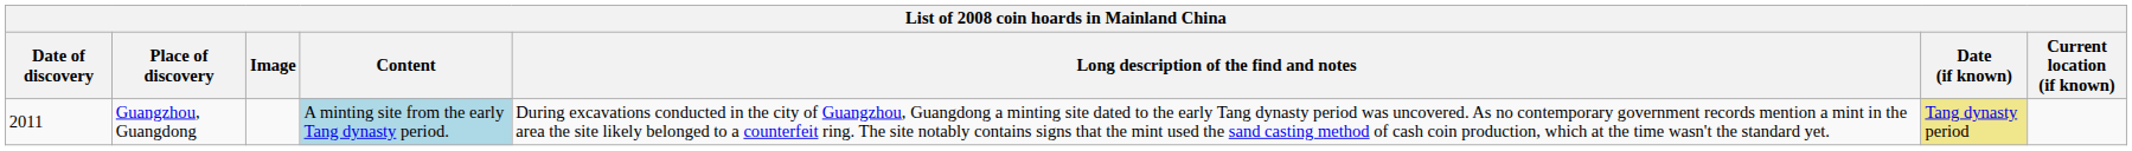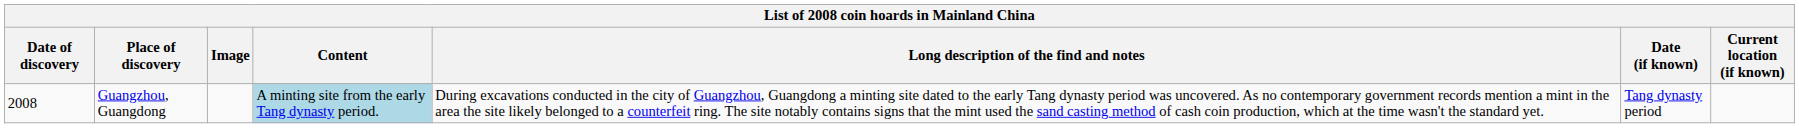 <table class="wikitable" style="font-size: 100%">
 <tr>
 <th colspan=7>List of 2008 coin hoards in Mainland China</th>
 </tr>
 <tr>
 <th>Date of discovery</th>
 <th>Place of discovery</th>
 <th>Image</th>
 <th>Content</th>
 <th>Long description of the find and notes</th>
 <th>Date<br>(if known)</th>
 <th>Current location<br>(if known)</th>
 </tr>
 <tr>
-<td>2011</td>
+<td>2008</td>
 <td><a href='#'>Guangzhou</a>, Guangdong</td>
 <td></td>
 <td style="background: lightblue;">A minting site from the early <a href='#'>Tang dynasty</a> period.</td>
 <td>During excavations conducted in the city of <a href='#'>Guangzhou</a>, Guangdong a minting site dated to the early Tang dynasty period was uncovered. As no contemporary government records mention a mint in the area the site likely belonged to a <a href='#'>counterfeit</a> ring. The site notably contains signs that the mint used the <a href='#'>sand casting method</a> of cash coin production, which at the time wasn't the standard yet.</td>
-<td style="background: khaki;"><a href='#'>Tang dynasty</a> period</td>
+<td><a href='#'>Tang dynasty</a> period</td>
 <td></td>
 </tr>
 </table>
